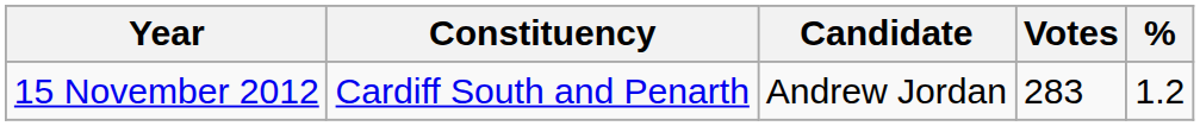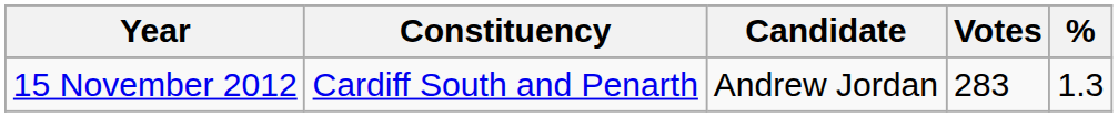 <table class="wikitable">
 <tr>
 <th>Year</th>
 <th>Constituency</th>
 <th>Candidate</th>
 <th>Votes</th>
 <th>%</th>
 </tr>
 <tr>
 <td><a href='#'>15 November 2012</a></td>
 <td><a href='#'>Cardiff South and Penarth</a></td>
 <td>Andrew Jordan</td>
 <td>283</td>
-<td>1.2</td>
+<td>1.3</td>
 </tr>
 </table>
